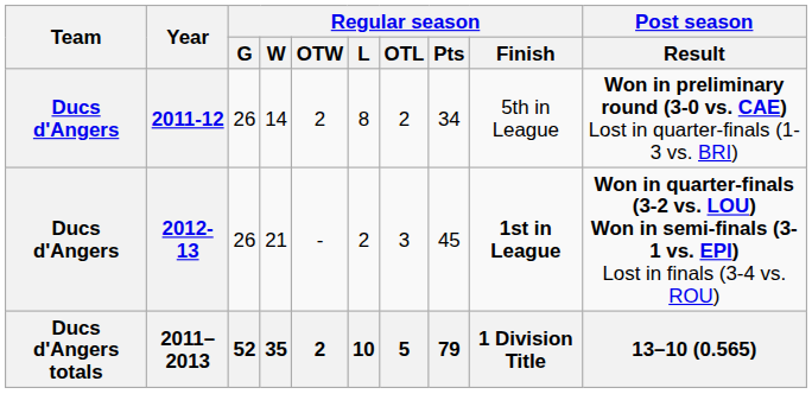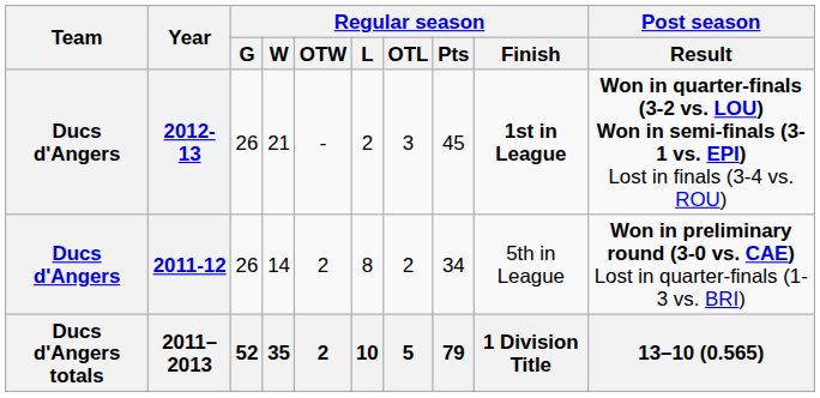 <table class="wikitable" style="font-size: 95%; text-align:center;">
 <tr>
 <th rowspan="2">Team</th>
 <th rowspan="2">Year</th>
 <th colspan="7"><a href='#'>Regular season</a></th>
 <th colspan="1"><a href='#'>Post season</a></th>
 </tr>
 <tr>
 <th>G</th>
 <th>W</th>
 <th>OTW</th>
 <th>L</th>
 <th>OTL</th>
 <th>Pts</th>
 <th>Finish</th>
 <th>Result</th>
 </tr>
 <tr>
+<th>Ducs d'Angers</th>
+<th><a href='#'>2012-13</a></th>
+<td>26</td>
+<td>21</td>
+<td>-</td>
+<td>2</td>
+<td>3</td>
+<td>45</td>
+<td><strong>1st in League</strong></td>
+<td><strong>Won in quarter-finals (3-2 vs. <a href='#'>LOU</a>)</strong> <br> <strong>Won in semi-finals (3-1 vs. <a href='#'>EPI</a>)</strong> <br> Lost in finals (3-4 vs. <a href='#'>ROU</a>)</td>
+</tr>
+<tr>
 <th><a href='#'>Ducs d'Angers</a></th>
 <th><a href='#'>2011-12</a></th>
 <td>26</td>
 <td>14</td>
 <td>2</td>
 <td>8</td>
 <td>2</td>
 <td>34</td>
 <td>5th in League</td>
 <td><strong>Won in preliminary round (3-0 vs. <a href='#'>CAE</a>)</strong> <br> Lost in quarter-finals (1-3 vs. <a href='#'>BRI</a>)</td>
-</tr>
-<tr>
-<th>Ducs d'Angers</th>
-<th><a href='#'>2012-13</a></th>
-<td>26</td>
-<td>21</td>
-<td>-</td>
-<td>2</td>
-<td>3</td>
-<td>45</td>
-<td><strong>1st in League</strong></td>
-<td><strong>Won in quarter-finals (3-2 vs. <a href='#'>LOU</a>)</strong> <br> <strong>Won in semi-finals (3-1 vs. <a href='#'>EPI</a>)</strong> <br> Lost in finals (3-4 vs. <a href='#'>ROU</a>)</td>
 </tr>
 <tr align="centre" bgcolor="#dddddd">
 <th>Ducs d'Angers totals</th>
 <th>2011–2013</th>
 <th>52</th>
 <th>35</th>
 <th>2</th>
 <th>10</th>
 <th>5</th>
 <th>79</th>
 <th>1 Division Title</th>
 <th>13–10 (0.565)</th>
 </tr>
 </table>
